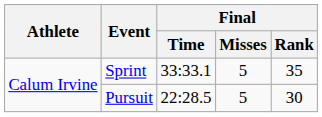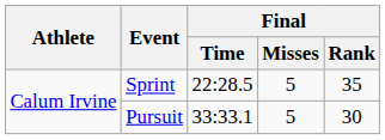 <table class="wikitable">
 <tr>
 <th rowspan="2">Athlete</th>
 <th rowspan="2">Event</th>
 <th colspan="3">Final</th>
 </tr>
 <tr>
 <th>Time</th>
 <th>Misses</th>
 <th>Rank</th>
 </tr>
 <tr>
 <td rowspan="2"><a href='#'>Calum Irvine</a></td>
 <td><a href='#'>Sprint</a></td>
-<td align="center">33:33.1</td>
+<td align="center">22:28.5</td>
 <td align="center">5</td>
 <td align="center">35</td>
 </tr>
 <tr>
 <td><a href='#'>Pursuit</a></td>
-<td align="center">22:28.5</td>
+<td align="center">33:33.1</td>
 <td align="center">5</td>
 <td align="center">30</td>
 </tr>
 </table>
